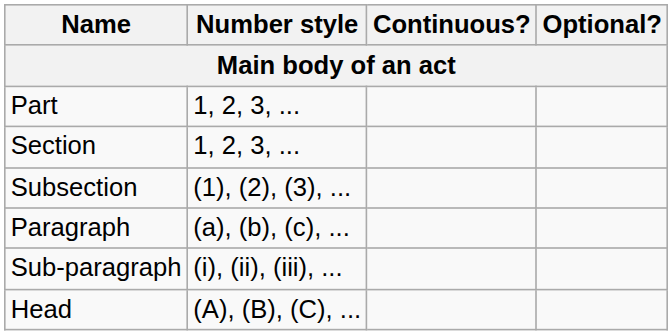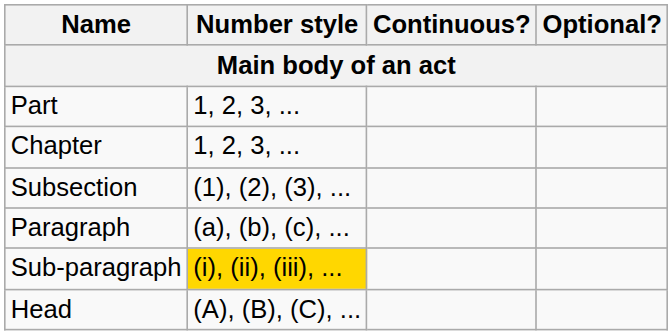 <table class="wikitable floatright">
 <tr>
 <th>Name</th>
 <th>Number style</th>
 <th>Continuous?</th>
 <th>Optional?</th>
 </tr>
 <tr>
 <th colspan="4">Main body of an act</th>
 </tr>
 <tr>
 <td>Part</td>
 <td>1, 2, 3, ...</td>
 <td></td>
 <td></td>
 </tr>
 <tr>
-<td>Section</td>
+<td>Chapter</td>
 <td>1, 2, 3, ...</td>
 <td></td>
 <td></td>
 </tr>
 <tr>
 <td>Subsection</td>
 <td>(1), (2), (3), ...</td>
 <td></td>
 <td></td>
 </tr>
 <tr>
 <td>Paragraph</td>
 <td>(a), (b), (c), ...</td>
 <td></td>
 <td></td>
 </tr>
 <tr>
 <td>Sub-paragraph</td>
-<td>(i), (ii), (iii), ...</td>
+<td style="background: gold;">(i), (ii), (iii), ...</td>
 <td></td>
 <td></td>
 </tr>
 <tr>
 <td>Head </td>
 <td>(A), (B), (C), ...</td>
 <td></td>
 <td></td>
 </tr>
 </table>
